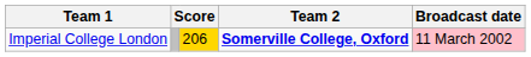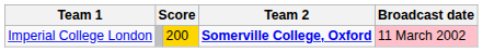 <table class="wikitable" border="1">
 <tr>
 <th>Team 1</th>
 <th colspan=2>Score</th>
 <th>Team 2</th>
 <th>Broadcast date</th>
 </tr>
 <tr>
 <td><a href='#'>Imperial College London</a></td>
 <td style="background:silver"></td>
-<td style="background:gold">206</td>
+<td style="background:gold">200</td>
 <td><strong><a href='#'>Somerville College, Oxford</a></strong></td>
 <td style="background: pink;">11 March 2002</td>
 </tr>
 </table>
